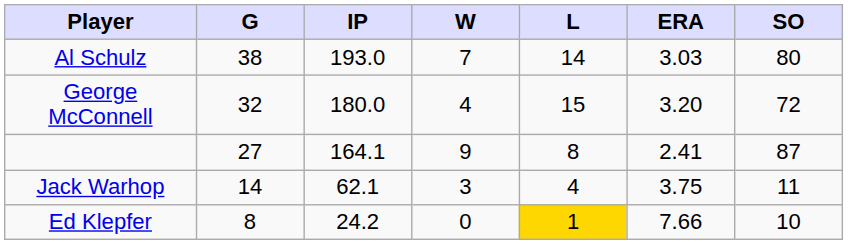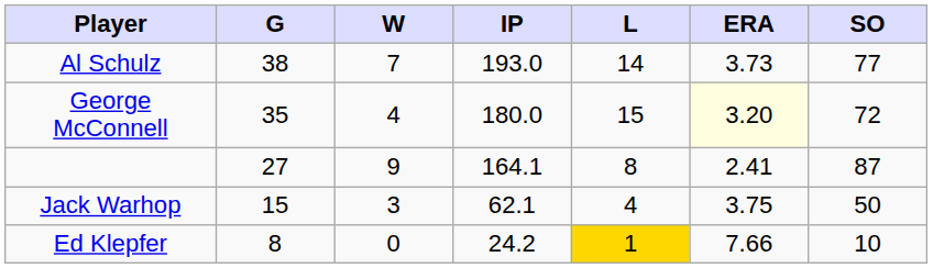 <table class="wikitable sortable">
 <tr>
 <th style="background:#ddf; width:16%;">Player</th>
 <th style="background:#ddf; width:9%;">G</th>
+<th style="background:#ddf; width:9%;">W</th>
 <th style="background:#ddf; width:9%;">IP</th>
-<th style="background:#ddf; width:9%;">W</th>
 <th style="background:#ddf; width:9%;">L</th>
 <th style="background:#ddf; width:9%;">ERA</th>
 <th style="background:#ddf; width:9%;">SO</th>
 </tr>
 <tr style="text-align:center;">
 <td><a href='#'>Al Schulz</a></td>
 <td>38</td>
+<td>7</td>
 <td>193.0</td>
-<td>7</td>
 <td>14</td>
-<td>3.03</td>
-<td>80</td>
+<td>3.73</td>
+<td>77</td>
 </tr>
 <tr align=center>
 <td><a href='#'>George McConnell</a></td>
-<td>32</td>
+<td>35</td>
+<td>4</td>
 <td>180.0</td>
-<td>4</td>
 <td>15</td>
-<td>3.20</td>
+<td style="background: lightyellow;">3.20</td>
 <td>72</td>
 </tr>
 <tr align=center>
 <td></td>
 <td>27</td>
+<td>9</td>
 <td>164.1</td>
-<td>9</td>
 <td>8</td>
 <td>2.41</td>
 <td>87</td>
 </tr>
 <tr align=center>
 <td><a href='#'>Jack Warhop</a></td>
-<td>14</td>
+<td>15</td>
+<td>3</td>
 <td>62.1</td>
-<td>3</td>
 <td>4</td>
 <td>3.75</td>
-<td>11</td>
+<td>50</td>
 </tr>
 <tr align=center>
 <td><a href='#'>Ed Klepfer</a></td>
 <td>8</td>
+<td>0</td>
 <td>24.2</td>
-<td>0</td>
 <td style="background: gold;">1</td>
 <td>7.66</td>
 <td>10</td>
 </tr>
 </table>
